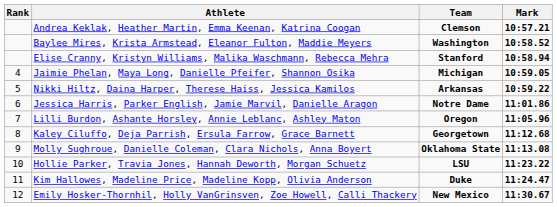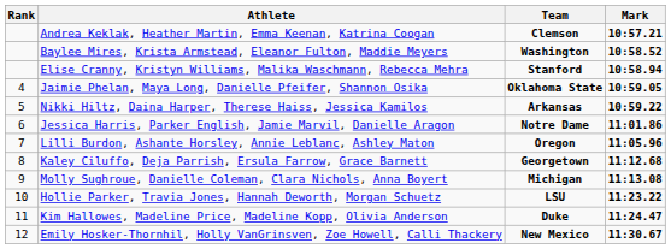 <table class="wikitable sortable" style="text-align: center;">
 <tr>
 <th>Rank</th>
 <th>Athlete</th>
 <th>Team</th>
 <th>Mark</th>
 </tr>
 <tr>
 <td></td>
 <td align=left><a href='#'>Andrea Keklak</a>, <a href='#'>Heather Martin</a>, <a href='#'>Emma Keenan</a>, <a href='#'>Katrina Coogan</a></td>
 <td><strong>Clemson</strong></td>
 <td><strong>10:57.21</strong></td>
 </tr>
 <tr>
 <td></td>
 <td align=left><a href='#'>Baylee Mires</a>, <a href='#'>Krista Armstead</a>, <a href='#'>Eleanor Fulton</a>, <a href='#'>Maddie Meyers</a></td>
 <td><strong>Washington</strong></td>
 <td><strong>10:58.52</strong></td>
 </tr>
 <tr>
 <td></td>
 <td align=left><a href='#'>Elise Cranny</a>, <a href='#'>Kristyn Williams</a>, <a href='#'>Malika Waschmann</a>, <a href='#'>Rebecca Mehra</a></td>
 <td><strong>Stanford</strong></td>
 <td><strong>10:58.94</strong></td>
 </tr>
 <tr>
 <td>4</td>
 <td align=left><a href='#'>Jaimie Phelan</a>, <a href='#'>Maya Long</a>, <a href='#'>Danielle Pfeifer</a>, <a href='#'>Shannon Osika</a></td>
-<td><strong>Michigan</strong></td>
+<td><strong>Oklahoma State</strong></td>
 <td><strong>10:59.05</strong></td>
 </tr>
 <tr>
 <td>5</td>
 <td align=left><a href='#'>Nikki Hiltz</a>, <a href='#'>Daina Harper</a>, <a href='#'>Therese Haiss</a>, <a href='#'>Jessica Kamilos</a></td>
 <td><strong>Arkansas</strong></td>
 <td><strong>10:59.22</strong></td>
 </tr>
 <tr>
 <td>6</td>
 <td align=left><a href='#'>Jessica Harris</a>, <a href='#'>Parker English</a>, <a href='#'>Jamie Marvil</a>, <a href='#'>Danielle Aragon</a></td>
 <td><strong>Notre Dame</strong></td>
 <td><strong>11:01.86</strong></td>
 </tr>
 <tr>
 <td>7</td>
 <td align=left><a href='#'>Lilli Burdon</a>, <a href='#'>Ashante Horsley</a>, <a href='#'>Annie Leblanc</a>, <a href='#'>Ashley Maton</a></td>
 <td><strong>Oregon</strong></td>
 <td><strong>11:05.96</strong></td>
 </tr>
 <tr>
 <td>8</td>
 <td align=left><a href='#'>Kaley Ciluffo</a>, <a href='#'>Deja Parrish</a>, <a href='#'>Ersula Farrow</a>, <a href='#'>Grace Barnett</a></td>
 <td><strong>Georgetown</strong></td>
 <td><strong>11:12.68</strong></td>
 </tr>
 <tr>
 <td>9</td>
 <td align=left><a href='#'>Molly Sughroue</a>, <a href='#'>Danielle Coleman</a>, <a href='#'>Clara Nichols</a>, <a href='#'>Anna Boyert</a></td>
-<td><strong>Oklahoma State</strong></td>
+<td><strong>Michigan</strong></td>
 <td><strong>11:13.08</strong></td>
 </tr>
 <tr>
 <td>10</td>
 <td align=left><a href='#'>Hollie Parker</a>, <a href='#'>Travia Jones</a>, <a href='#'>Hannah Deworth</a>, <a href='#'>Morgan Schuetz</a></td>
 <td><strong>LSU</strong></td>
 <td><strong>11:23.22</strong></td>
 </tr>
 <tr>
 <td>11</td>
 <td align=left><a href='#'>Kim Hallowes</a>, <a href='#'>Madeline Price</a>, <a href='#'>Madeline Kopp</a>, <a href='#'>Olivia Anderson</a></td>
 <td><strong>Duke</strong></td>
 <td><strong>11:24.47</strong></td>
 </tr>
 <tr>
 <td>12</td>
 <td align=left><a href='#'>Emily Hosker-Thornhil</a>, <a href='#'>Holly VanGrinsven</a>, <a href='#'>Zoe Howell</a>, <a href='#'>Calli Thackery</a></td>
 <td><strong>New Mexico</strong></td>
 <td><strong>11:30.67</strong></td>
 </tr>
 </table>
